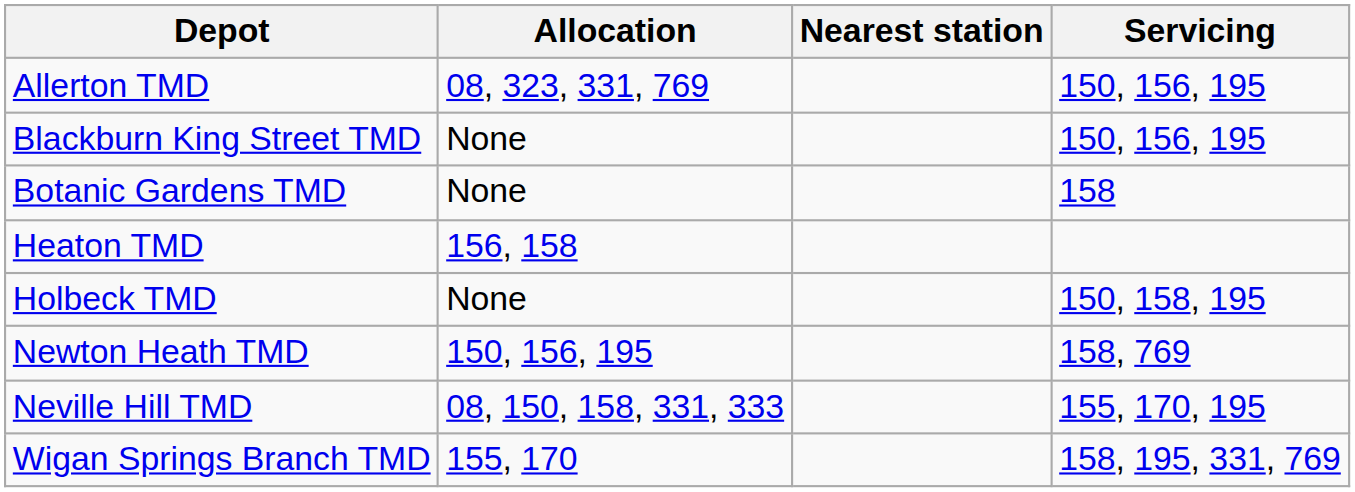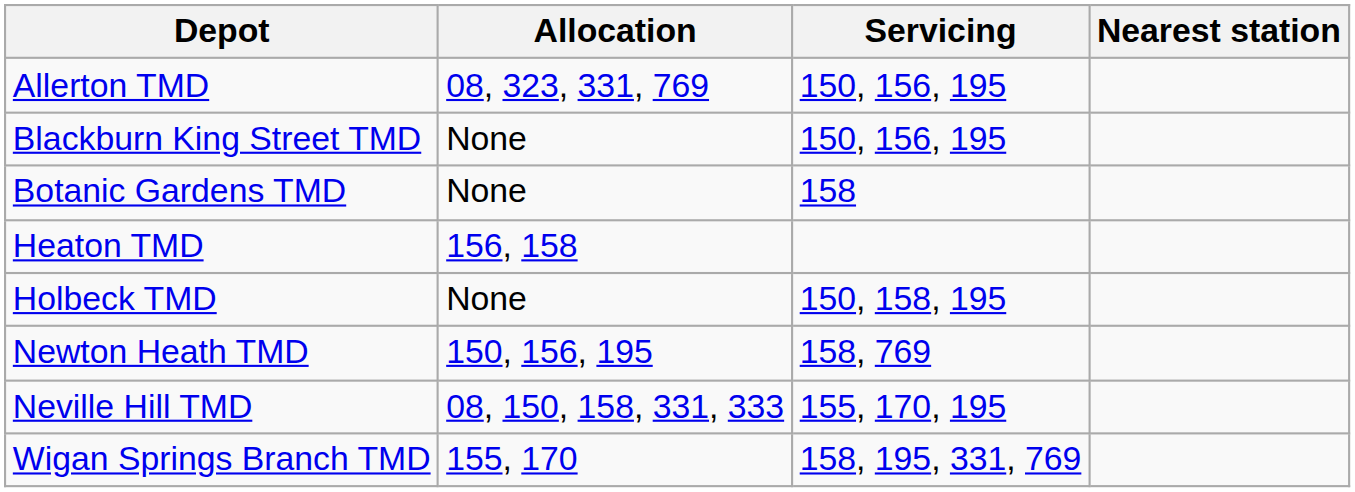 <table class="wikitable">
 <tr>
 <th>Depot</th>
 <th>Allocation</th>
+<th>Servicing</th>
 <th>Nearest station</th>
-<th>Servicing</th>
 </tr>
 <tr>
 <td><a href='#'>Allerton TMD</a></td>
 <td><a href='#'>08</a>, <a href='#'>323</a>, <a href='#'>331</a>, <a href='#'>769</a></td>
+<td><a href='#'>150</a>, <a href='#'>156</a>, <a href='#'>195</a></td>
 <td></td>
-<td><a href='#'>150</a>, <a href='#'>156</a>, <a href='#'>195</a></td>
 </tr>
 <tr>
 <td><a href='#'>Blackburn King Street TMD</a></td>
 <td>None</td>
+<td><a href='#'>150</a>, <a href='#'>156</a>, <a href='#'>195</a></td>
 <td></td>
-<td><a href='#'>150</a>, <a href='#'>156</a>, <a href='#'>195</a></td>
 </tr>
 <tr>
 <td><a href='#'>Botanic Gardens TMD</a></td>
 <td>None</td>
+<td><a href='#'>158</a></td>
 <td></td>
-<td><a href='#'>158</a></td>
 </tr>
 <tr>
 <td><a href='#'>Heaton TMD</a></td>
 <td><a href='#'>156</a>, <a href='#'>158</a></td>
 <td></td>
 <td></td>
 </tr>
 <tr>
 <td><a href='#'>Holbeck TMD</a></td>
 <td>None</td>
+<td><a href='#'>150</a>, <a href='#'>158</a>, <a href='#'>195</a></td>
 <td></td>
-<td><a href='#'>150</a>, <a href='#'>158</a>, <a href='#'>195</a></td>
 </tr>
 <tr>
 <td><a href='#'>Newton Heath TMD</a></td>
 <td><a href='#'>150</a>, <a href='#'>156</a>, <a href='#'>195</a></td>
+<td><a href='#'>158</a>, <a href='#'>769</a></td>
 <td></td>
-<td><a href='#'>158</a>, <a href='#'>769</a></td>
 </tr>
 <tr>
 <td><a href='#'>Neville Hill TMD</a></td>
 <td><a href='#'>08</a>, <a href='#'>150</a>, <a href='#'>158</a>, <a href='#'>331</a>, <a href='#'>333</a></td>
+<td><a href='#'>155</a>, <a href='#'>170</a>, <a href='#'>195</a></td>
 <td></td>
-<td><a href='#'>155</a>, <a href='#'>170</a>, <a href='#'>195</a></td>
 </tr>
 <tr>
 <td><a href='#'>Wigan Springs Branch TMD</a></td>
 <td><a href='#'>155</a>, <a href='#'>170</a></td>
+<td><a href='#'>158</a>, <a href='#'>195</a>, <a href='#'>331</a>, <a href='#'>769</a></td>
 <td></td>
-<td><a href='#'>158</a>, <a href='#'>195</a>, <a href='#'>331</a>, <a href='#'>769</a></td>
 </tr>
 </table>
